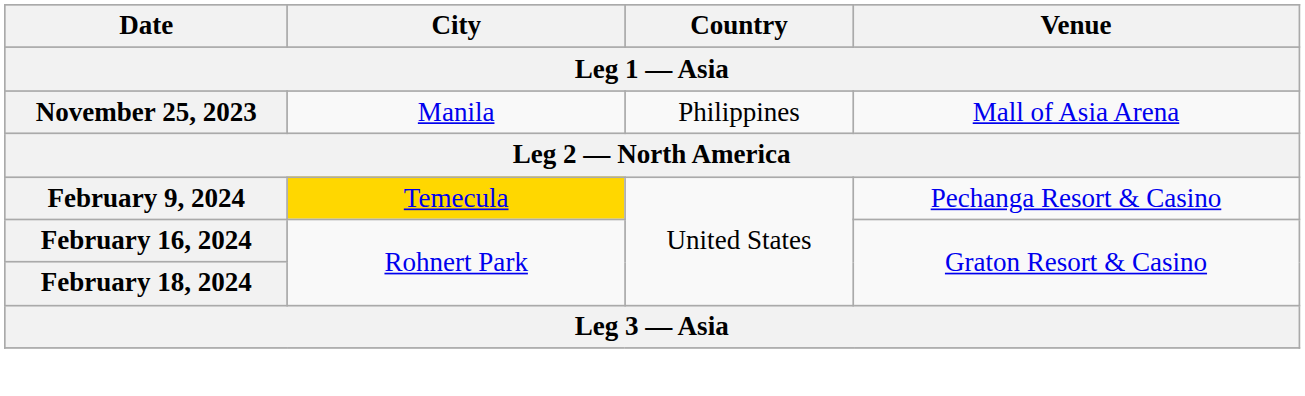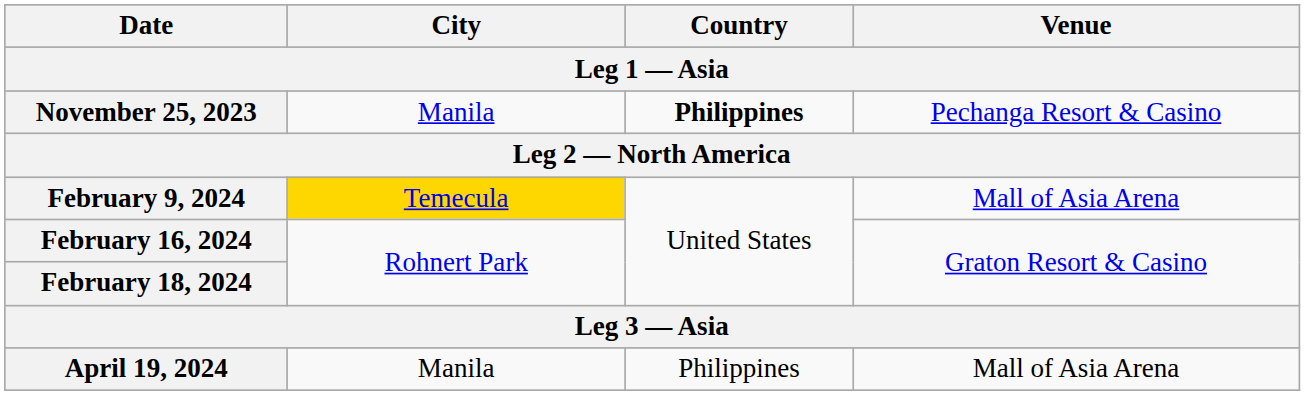 <table class="wikitable plainrowheaders" style="text-align:center;">
 <tr>
 <th scope="col" style="width:10em;">Date</th>
 <th scope="col" style="width:12em;">City</th>
 <th scope="col" style="width:8em;">Country</th>
 <th scope="col" style="width:16em;">Venue</th>
 </tr>
 <tr>
 <th colspan="4">Leg 1 — Asia</th>
 </tr>
 <tr>
 <th scope="row">November 25, 2023</th>
 <td><a href='#'>Manila</a></td>
-<td>Philippines</td>
-<td><a href='#'>Mall of Asia Arena</a></td>
+<td><strong>Philippines</strong></td>
+<td><a href='#'>Pechanga Resort & Casino</a></td>
 </tr>
 <tr>
 <th colspan="4">Leg 2 — North America</th>
 </tr>
 <tr>
 <th scope="row">February 9, 2024</th>
 <td style="background: gold;"><a href='#'>Temecula</a></td>
 <td rowspan="3">United States</td>
-<td><a href='#'>Pechanga Resort & Casino</a></td>
+<td><a href='#'>Mall of Asia Arena</a></td>
 </tr>
 <tr>
 <th scope="row">February 16, 2024</th>
 <td rowspan="2"><a href='#'>Rohnert Park</a></td>
 <td rowspan="2"><a href='#'>Graton Resort & Casino</a></td>
 </tr>
 <tr>
 <th scope="row">February 18, 2024</th>
 </tr>
 <tr>
 <th colspan="4">Leg 3 — Asia</th>
 </tr>
+<tr>
+<th scope="row">April 19, 2024</th>
+<td>Manila</td>
+<td>Philippines</td>
+<td>Mall of Asia Arena</td>
+</tr>
 </table>
